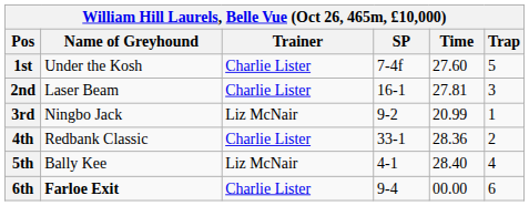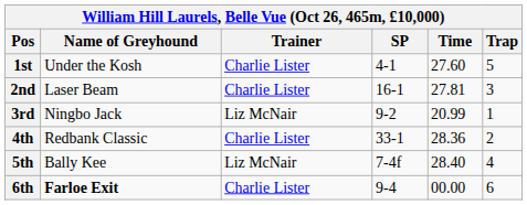 <table class="wikitable">
 <tr>
 <th colspan="6"><a href='#'>William Hill Laurels</a>, <a href='#'>Belle Vue</a> (Oct 26, 465m, £10,000)</th>
 </tr>
 <tr>
 <th width=30>Pos</th>
 <th width=180>Name of Greyhound</th>
 <th width=150>Trainer</th>
 <th width=50>SP</th>
 <th width=50>Time</th>
 <th width=30>Trap</th>
 </tr>
 <tr>
 <th>1st</th>
 <td>Under the Kosh</td>
 <td><a href='#'>Charlie Lister</a></td>
-<td>7-4f</td>
+<td>4-1</td>
 <td>27.60</td>
 <td>5</td>
 </tr>
 <tr>
 <th>2nd</th>
 <td>Laser Beam</td>
 <td><a href='#'>Charlie Lister</a></td>
 <td>16-1</td>
 <td>27.81</td>
 <td>3</td>
 </tr>
 <tr>
 <th>3rd</th>
 <td>Ningbo Jack</td>
 <td>Liz McNair</td>
 <td>9-2</td>
 <td>20.99</td>
 <td>1</td>
 </tr>
 <tr>
 <th>4th</th>
 <td>Redbank Classic</td>
 <td><a href='#'>Charlie Lister</a></td>
 <td>33-1</td>
 <td>28.36</td>
 <td>2</td>
 </tr>
 <tr>
 <th>5th</th>
 <td>Bally Kee</td>
 <td>Liz McNair</td>
-<td>4-1</td>
+<td>7-4f</td>
 <td>28.40</td>
 <td>4</td>
 </tr>
 <tr>
 <th>6th</th>
 <td><strong>Farloe Exit</strong></td>
 <td><a href='#'>Charlie Lister</a></td>
 <td>9-4</td>
 <td>00.00</td>
 <td>6</td>
 </tr>
 </table>
